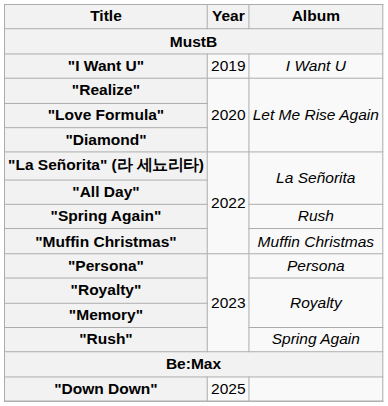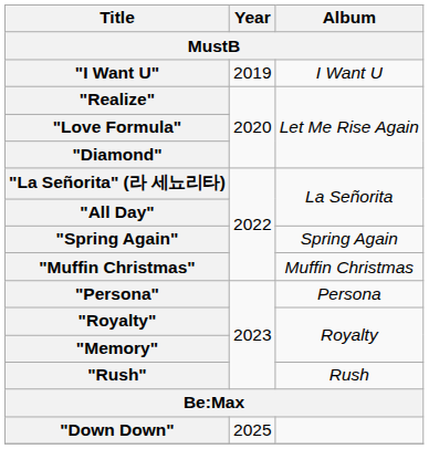 <table class="wikitable plainrowheaders" style="text-align:center">
 <tr>
 <th scope="col">Title</th>
 <th scope="col">Year</th>
 <th>Album</th>
 </tr>
 <tr>
 <th colspan="3">MustB</th>
 </tr>
 <tr>
 <th scope="row">"I Want U"</th>
 <td>2019</td>
 <td><em>I Want U</em></td>
 </tr>
 <tr>
 <th scope="row">"Realize"</th>
 <td rowspan="3">2020</td>
 <td rowspan="3"><em>Let Me Rise Again</em></td>
 </tr>
 <tr>
 <th scope="row">"Love Formula"</th>
 </tr>
 <tr>
 <th scope="row">"Diamond"</th>
 </tr>
 <tr>
 <th scope="row">"La Señorita" (라 세뇨리타)</th>
 <td rowspan="4">2022</td>
 <td rowspan="2"><em>La Señorita</em></td>
 </tr>
 <tr>
 <th scope="row">"All Day"</th>
 </tr>
 <tr>
 <th scope="row">"Spring Again"</th>
-<td><em>Rush</em></td>
+<td><em>Spring Again</em></td>
 </tr>
 <tr>
 <th scope="row">"Muffin Christmas"</th>
 <td><em>Muffin Christmas</em></td>
 </tr>
 <tr>
 <th scope="row">"Persona"</th>
 <td rowspan="4">2023</td>
 <td><em>Persona</em></td>
 </tr>
 <tr>
 <th scope="row">"Royalty"</th>
 <td rowspan="2"><em>Royalty</em></td>
 </tr>
 <tr>
 <th scope="row">"Memory"</th>
 </tr>
 <tr>
 <th scope="row">"Rush"</th>
-<td><em>Spring Again</em></td>
+<td><em>Rush</em></td>
 </tr>
 <tr>
 <th colspan="3">Be:Max</th>
 </tr>
 <tr>
 <th scope="row">"Down Down"</th>
 <td>2025</td>
 <td></td>
 </tr>
 <tr>
 </tr>
 </table>
